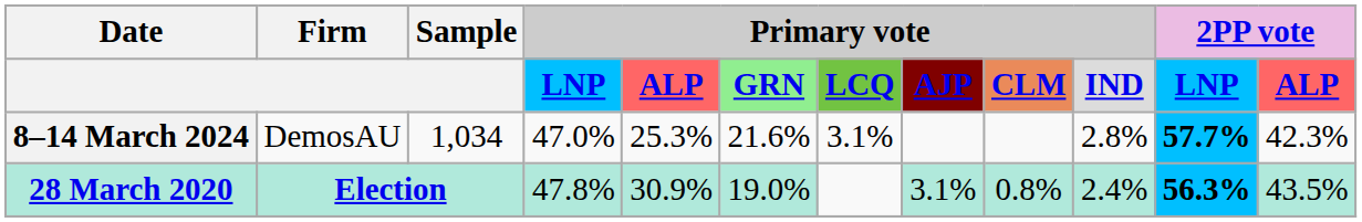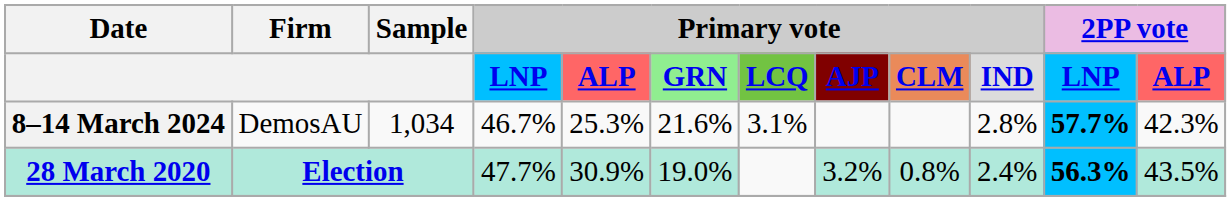 <table class="nowrap wikitable tpl-blanktable" style=text-align:center;font-size:90%>
 <tr>
 <th>Date</th>
 <th>Firm</th>
 <th>Sample</th>
 <th colspan="7" style="background:#ccc">Primary vote</th>
 <th style="background:#ebbce3" colspan="2"><a href='#'>2PP vote</a></th>
 </tr>
 <tr>
 <th colspan=3></th>
 <th style="background:#00bfff"><a href='#'>LNP</a></th>
 <th style="background:#f66"><a href='#'>ALP</a></th>
 <th style="background:#90ee90"><a href='#'>GRN</a></th>
 <th style="background:#72C342"><a href='#'>LCQ</a></th>
 <th style="background:maroon"><a href='#'>AJP</a></th>
 <th style="background:#EA8A5A;"><a href='#'>CLM</a></th>
 <th style="background:#DCDCDC;"><a href='#'>IND</a></th>
 <th style="background:#00bfff"><a href='#'>LNP</a></th>
 <th style="background:#f66"><a href='#'>ALP</a></th>
 </tr>
 <tr>
 <th>8–14 March 2024</th>
 <td>DemosAU</td>
 <td>1,034</td>
-<td>47.0%</td>
+<td>46.7%</td>
 <td>25.3%</td>
 <td>21.6%</td>
 <td>3.1%</td>
 <td></td>
 <td></td>
 <td>2.8%</td>
 <td style="background:#00bfff;"><strong>57.7%</strong></td>
 <td>42.3%</td>
 </tr>
 <tr>
 <th style="text-align:center; background:#b0e9db;"><strong><a href='#'>28 March 2020</a></strong></th>
 <th style="text-align:center; background:#b0e9db;" colspan="2"><strong><a href='#'>Election</a></strong></th>
-<td style="text-align:center; background:#b0e9db;">47.8%</td>
+<td style="text-align:center; background:#b0e9db;">47.7%</td>
 <td style="text-align:center; background:#b0e9db;">30.9%</td>
 <td style="text-align:center; background:#b0e9db;">19.0%</td>
 <td></td>
-<td style="text-align:center; background:#b0e9db;">3.1%</td>
+<td style="text-align:center; background:#b0e9db;">3.2%</td>
 <td style="text-align:center; background:#b0e9db;">0.8%</td>
 <td style="text-align:center; background:#b0e9db;">2.4%</td>
 <td style="text-align:center; background:#00bfff;"><strong>56.3%</strong></td>
 <td style="text-align:center; background:#b0e9db;">43.5%</td>
 </tr>
 <tr>
 </tr>
 </table>
